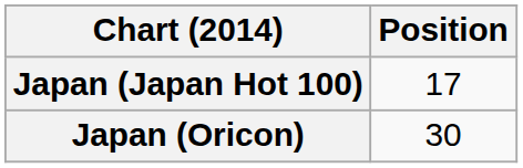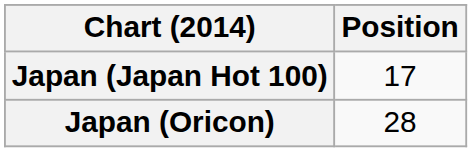 <table class="wikitable plainrowheaders" style="text-align:center;">
 <tr>
 <th>Chart (2014)</th>
 <th>Position</th>
 </tr>
 <tr>
 <th scope="row">Japan (Japan Hot 100)</th>
 <td>17</td>
 </tr>
 <tr>
 <th scope="row">Japan (Oricon)</th>
-<td>30</td>
+<td>28</td>
 </tr>
 </table>
